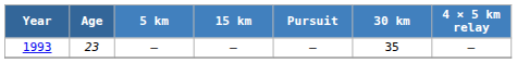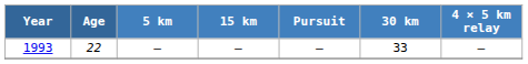 <table class="wikitable" style="font-size:95%; text-align:center; border:grey solid 1px; border-collapse:collapse; background:#ffffff;">
 <tr>
 <th style="background-color:#369; color:white; width:60px;"> Year </th>
 <th style="background-color:#369; color:white; width:40px;"> Age </th>
 <th style="background-color:#4180be; color:white; width:75px;"> 5 km </th>
 <th style="background-color:#4180be; color:white; width:75px;"> 15 km </th>
 <th style="background-color:#4180be; color:white; width:75px;"> Pursuit </th>
 <th style="background-color:#4180be; color:white; width:75px;"> 30 km </th>
 <th style="background-color:#4180be; color:white; width:75px;"> 4 × 5 km <br> relay </th>
 </tr>
 <tr>
 <td><a href='#'>1993</a></td>
-<td><em>23</em></td>
+<td><em>22</em></td>
 <td>—</td>
 <td>—</td>
 <td>—</td>
-<td>35</td>
+<td>33</td>
 <td>—</td>
 </tr>
 <tr>
 </tr>
 </table>
